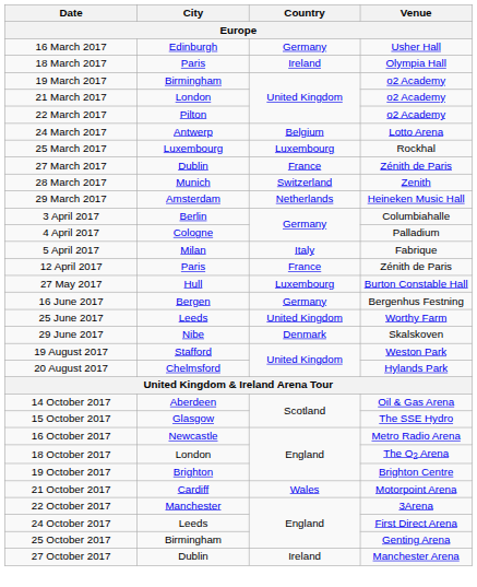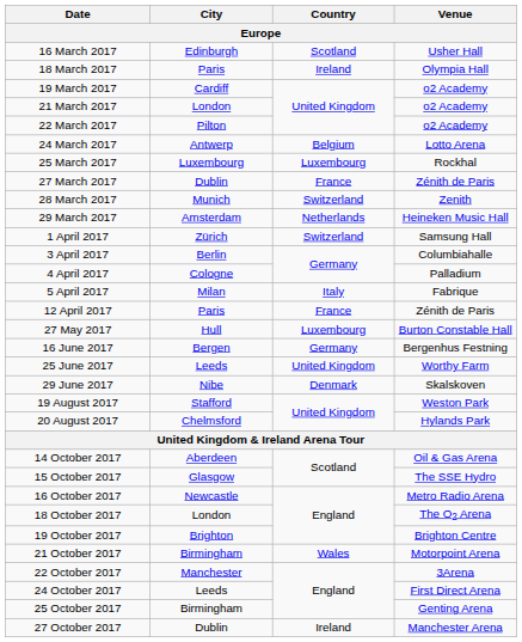 <table class="wikitable" style="text-align:center;">
 <tr>
 <th scope="col" style="width:12em;">Date</th>
 <th scope="col" style="width:10em;">City</th>
 <th scope="col" style="width:10em;">Country</th>
 <th scope="col" style="width:10em;">Venue</th>
 </tr>
 <tr>
 <th colspan="4">Europe</th>
 </tr>
 <tr>
 <td>16 March 2017</td>
 <td><a href='#'>Edinburgh</a></td>
-<td><a href='#'>Germany</a></td>
+<td><a href='#'>Scotland</a></td>
 <td><a href='#'>Usher Hall</a></td>
 </tr>
 <tr>
 <td>18 March 2017</td>
 <td><a href='#'>Paris</a></td>
 <td><a href='#'>Ireland</a></td>
 <td><a href='#'>Olympia Hall</a></td>
 </tr>
 <tr>
 <td>19 March 2017</td>
-<td><a href='#'>Birmingham</a></td>
+<td><a href='#'>Cardiff</a></td>
 <td rowspan="3"><a href='#'>United Kingdom</a></td>
 <td><a href='#'>o2 Academy</a></td>
 </tr>
 <tr>
 <td>21 March 2017</td>
 <td><a href='#'>London</a></td>
 <td><a href='#'>o2 Academy</a></td>
 </tr>
 <tr>
 <td>22 March 2017</td>
 <td><a href='#'>Pilton</a></td>
 <td><a href='#'>o2 Academy</a></td>
 </tr>
 <tr>
 <td>24 March 2017</td>
 <td><a href='#'>Antwerp</a></td>
 <td><a href='#'>Belgium</a></td>
 <td><a href='#'>Lotto Arena</a></td>
 </tr>
 <tr>
 <td>25 March 2017</td>
 <td><a href='#'>Luxembourg</a></td>
 <td><a href='#'>Luxembourg</a></td>
 <td>Rockhal</td>
 </tr>
 <tr>
 <td>27 March 2017</td>
 <td><a href='#'>Dublin</a></td>
 <td><a href='#'>France</a></td>
 <td><a href='#'>Zénith de Paris</a></td>
 </tr>
 <tr>
 <td>28 March 2017</td>
 <td><a href='#'>Munich</a></td>
 <td><a href='#'>Switzerland</a></td>
 <td><a href='#'>Zenith</a></td>
 </tr>
 <tr>
 <td>29 March 2017</td>
 <td><a href='#'>Amsterdam</a></td>
 <td><a href='#'>Netherlands</a></td>
 <td><a href='#'>Heineken Music Hall</a></td>
+</tr>
+<tr>
+<td>1 April 2017</td>
+<td><a href='#'>Zürich</a></td>
+<td><a href='#'>Switzerland</a></td>
+<td>Samsung Hall</td>
 </tr>
 <tr>
 <td>3 April 2017</td>
 <td><a href='#'>Berlin</a></td>
 <td rowspan="2"><a href='#'>Germany</a></td>
 <td>Columbiahalle</td>
 </tr>
 <tr>
 <td>4 April 2017</td>
 <td><a href='#'>Cologne</a></td>
 <td>Palladium</td>
 </tr>
 <tr>
 <td>5 April 2017</td>
 <td><a href='#'>Milan</a></td>
 <td><a href='#'>Italy</a></td>
 <td>Fabrique</td>
 </tr>
 <tr>
 <td>12 April 2017</td>
 <td><a href='#'>Paris</a></td>
 <td><a href='#'>France</a></td>
 <td>Zénith de Paris</td>
 </tr>
 <tr>
 <td>27 May 2017</td>
 <td><a href='#'>Hull</a></td>
 <td><a href='#'>Luxembourg</a></td>
 <td><a href='#'>Burton Constable Hall</a></td>
 </tr>
 <tr>
 <td>16 June 2017</td>
 <td><a href='#'>Bergen</a></td>
 <td><a href='#'>Germany</a></td>
 <td>Bergenhus Festning</td>
 </tr>
 <tr>
 <td>25 June 2017</td>
 <td><a href='#'>Leeds</a></td>
 <td><a href='#'>United Kingdom</a></td>
 <td><a href='#'>Worthy Farm</a></td>
 </tr>
 <tr>
 <td>29 June 2017</td>
 <td><a href='#'>Nibe</a></td>
 <td><a href='#'>Denmark</a></td>
 <td>Skalskoven</td>
 </tr>
 <tr>
 <td>19 August 2017</td>
 <td><a href='#'>Stafford</a></td>
 <td rowspan="2"><a href='#'>United Kingdom</a></td>
 <td><a href='#'>Weston Park</a></td>
 </tr>
 <tr>
 <td>20 August 2017</td>
 <td><a href='#'>Chelmsford</a></td>
 <td><a href='#'>Hylands Park</a></td>
 </tr>
 <tr>
 <th colspan="4">United Kingdom & Ireland Arena Tour</th>
 </tr>
 <tr>
 <td>14 October 2017</td>
 <td><a href='#'>Aberdeen</a></td>
 <td rowspan="2">Scotland</td>
 <td><a href='#'>Oil & Gas Arena</a></td>
 </tr>
 <tr>
 <td>15 October 2017</td>
 <td><a href='#'>Glasgow</a></td>
 <td><a href='#'>The SSE Hydro</a></td>
 </tr>
 <tr>
 <td>16 October 2017</td>
 <td><a href='#'>Newcastle</a></td>
 <td rowspan="3">England</td>
 <td><a href='#'>Metro Radio Arena</a></td>
 </tr>
 <tr>
 <td>18 October 2017</td>
 <td>London</td>
 <td><a href='#'>The O<sub>2</sub> Arena</a></td>
 </tr>
 <tr>
 <td>19 October 2017</td>
 <td><a href='#'>Brighton</a></td>
 <td><a href='#'>Brighton Centre</a></td>
 </tr>
 <tr>
 <td>21 October 2017</td>
-<td><a href='#'>Cardiff</a></td>
+<td><a href='#'>Birmingham</a></td>
 <td><a href='#'>Wales</a></td>
 <td><a href='#'>Motorpoint Arena</a></td>
 </tr>
 <tr>
 <td>22 October 2017</td>
 <td><a href='#'>Manchester</a></td>
 <td rowspan="3">England</td>
 <td><a href='#'>3Arena</a></td>
 </tr>
 <tr>
 <td>24 October 2017</td>
 <td>Leeds</td>
 <td><a href='#'>First Direct Arena</a></td>
 </tr>
 <tr>
 <td>25 October 2017</td>
 <td>Birmingham</td>
 <td><a href='#'>Genting Arena</a></td>
 </tr>
 <tr>
 <td>27 October 2017</td>
 <td>Dublin</td>
 <td>Ireland</td>
 <td><a href='#'>Manchester Arena</a></td>
 </tr>
 </table>
